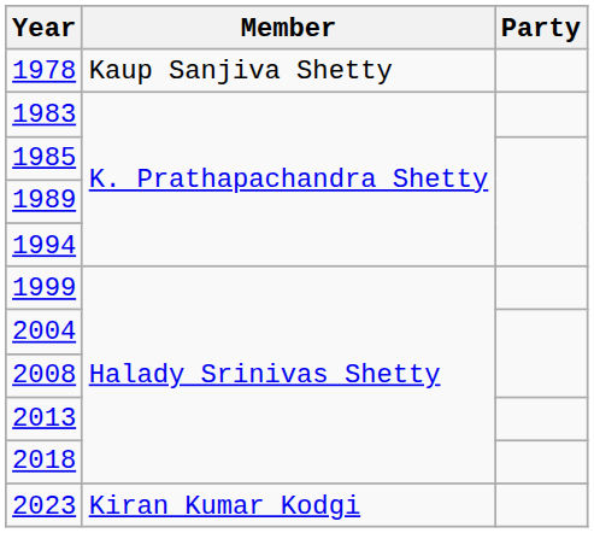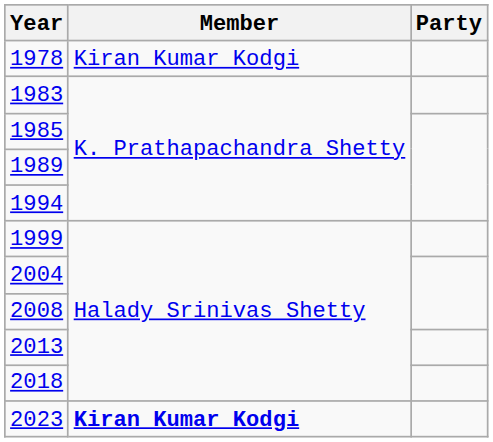 <table class="wikitable">
 <tr>
 <th>Year</th>
 <th>Member</th>
 <th colspan="2">Party</th>
 </tr>
 <tr>
 <td><a href='#'>1978</a></td>
-<td>Kaup Sanjiva Shetty</td>
+<td><a href='#'>Kiran Kumar Kodgi</a></td>
 <td></td>
 </tr>
 <tr>
 <td><a href='#'>1983</a></td>
 <td rowspan="4"><a href='#'>K. Prathapachandra Shetty</a></td>
 <td></td>
 </tr>
 <tr>
 <td><a href='#'>1985</a></td>
 </tr>
 <tr>
 <td><a href='#'>1989</a></td>
 </tr>
 <tr>
 <td><a href='#'>1994</a></td>
 </tr>
 <tr>
 <td><a href='#'>1999</a></td>
 <td rowspan="5"><a href='#'>Halady Srinivas Shetty</a></td>
 <td></td>
 </tr>
 <tr>
 <td><a href='#'>2004</a></td>
 </tr>
 <tr>
 <td><a href='#'>2008</a></td>
 </tr>
 <tr>
 <td><a href='#'>2013</a></td>
 <td></td>
 </tr>
 <tr>
 <td><a href='#'>2018</a></td>
 <td></td>
 </tr>
 <tr>
 <td><a href='#'>2023</a></td>
-<td><a href='#'>Kiran Kumar Kodgi</a></td>
+<td><strong><a href='#'>Kiran Kumar Kodgi</a></strong></td>
 </tr>
 </table>
